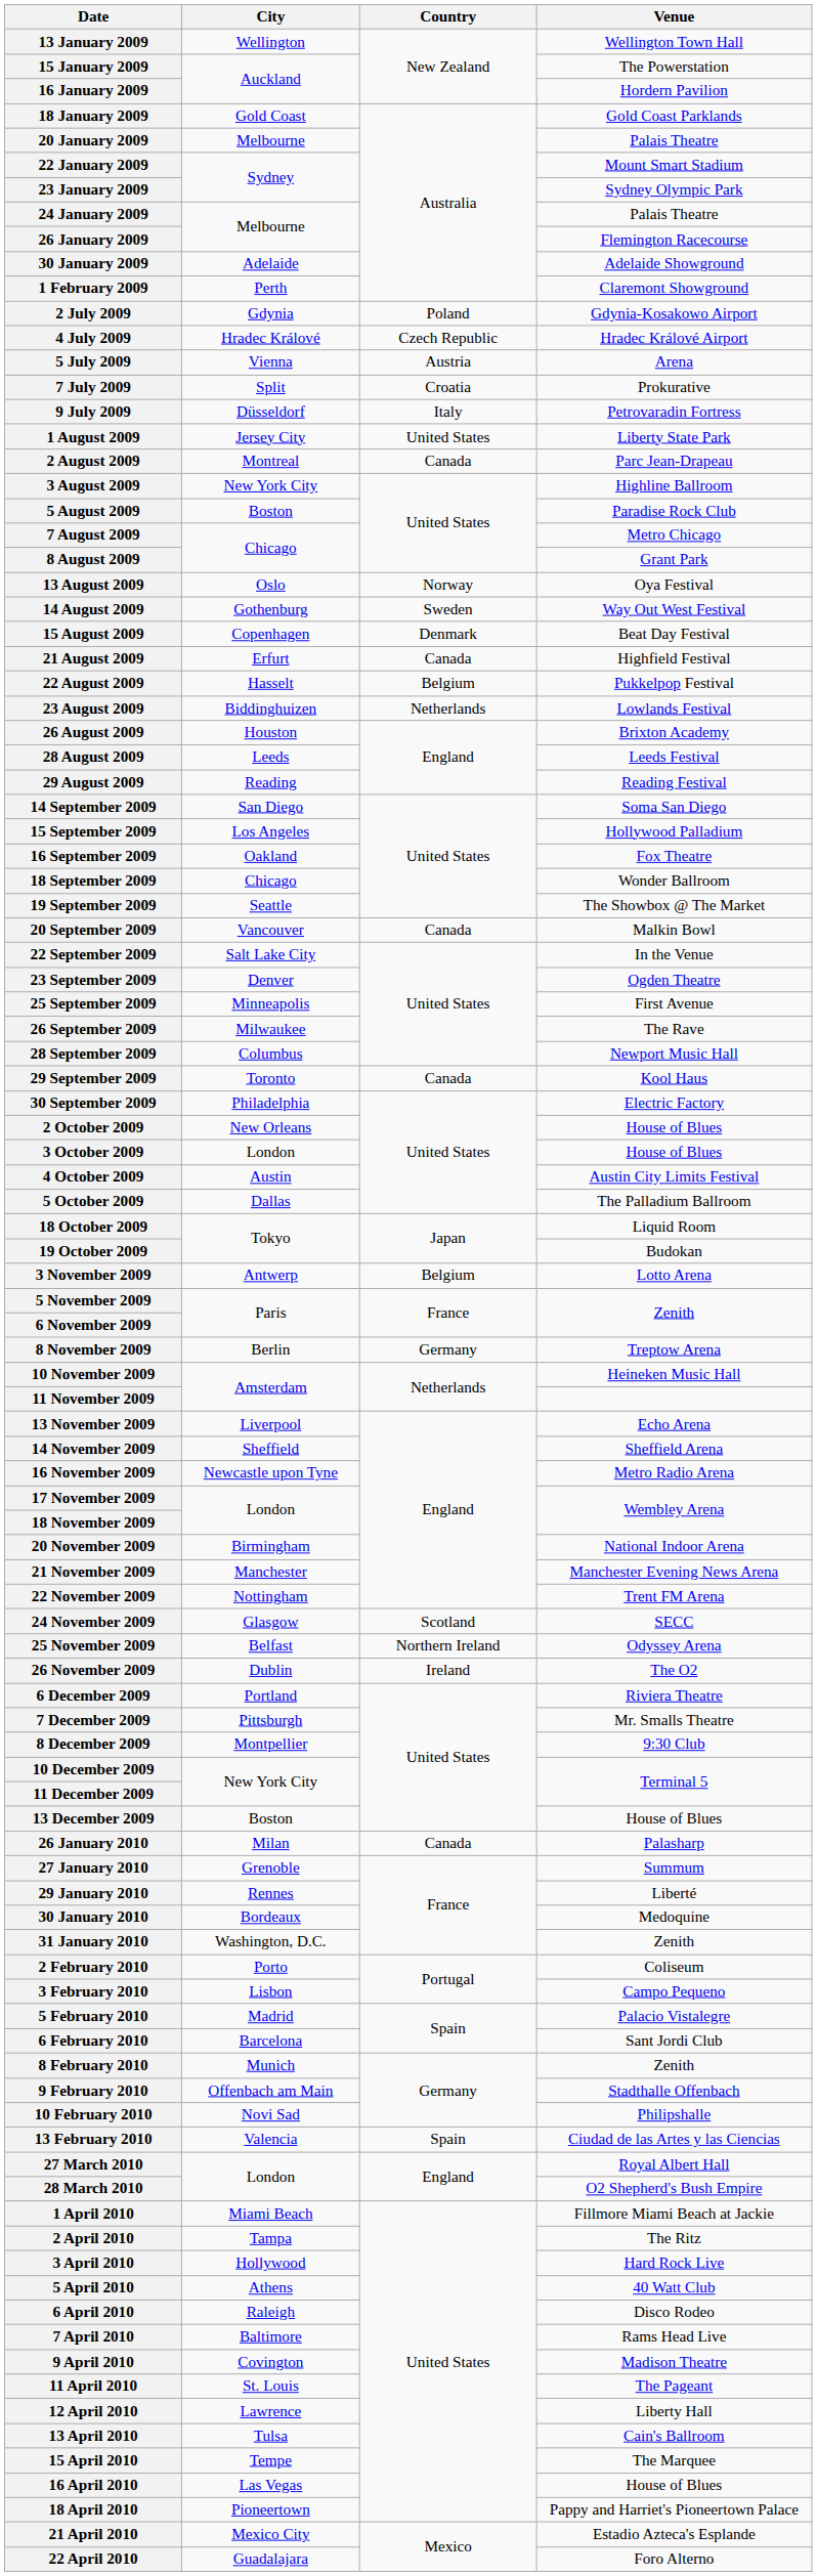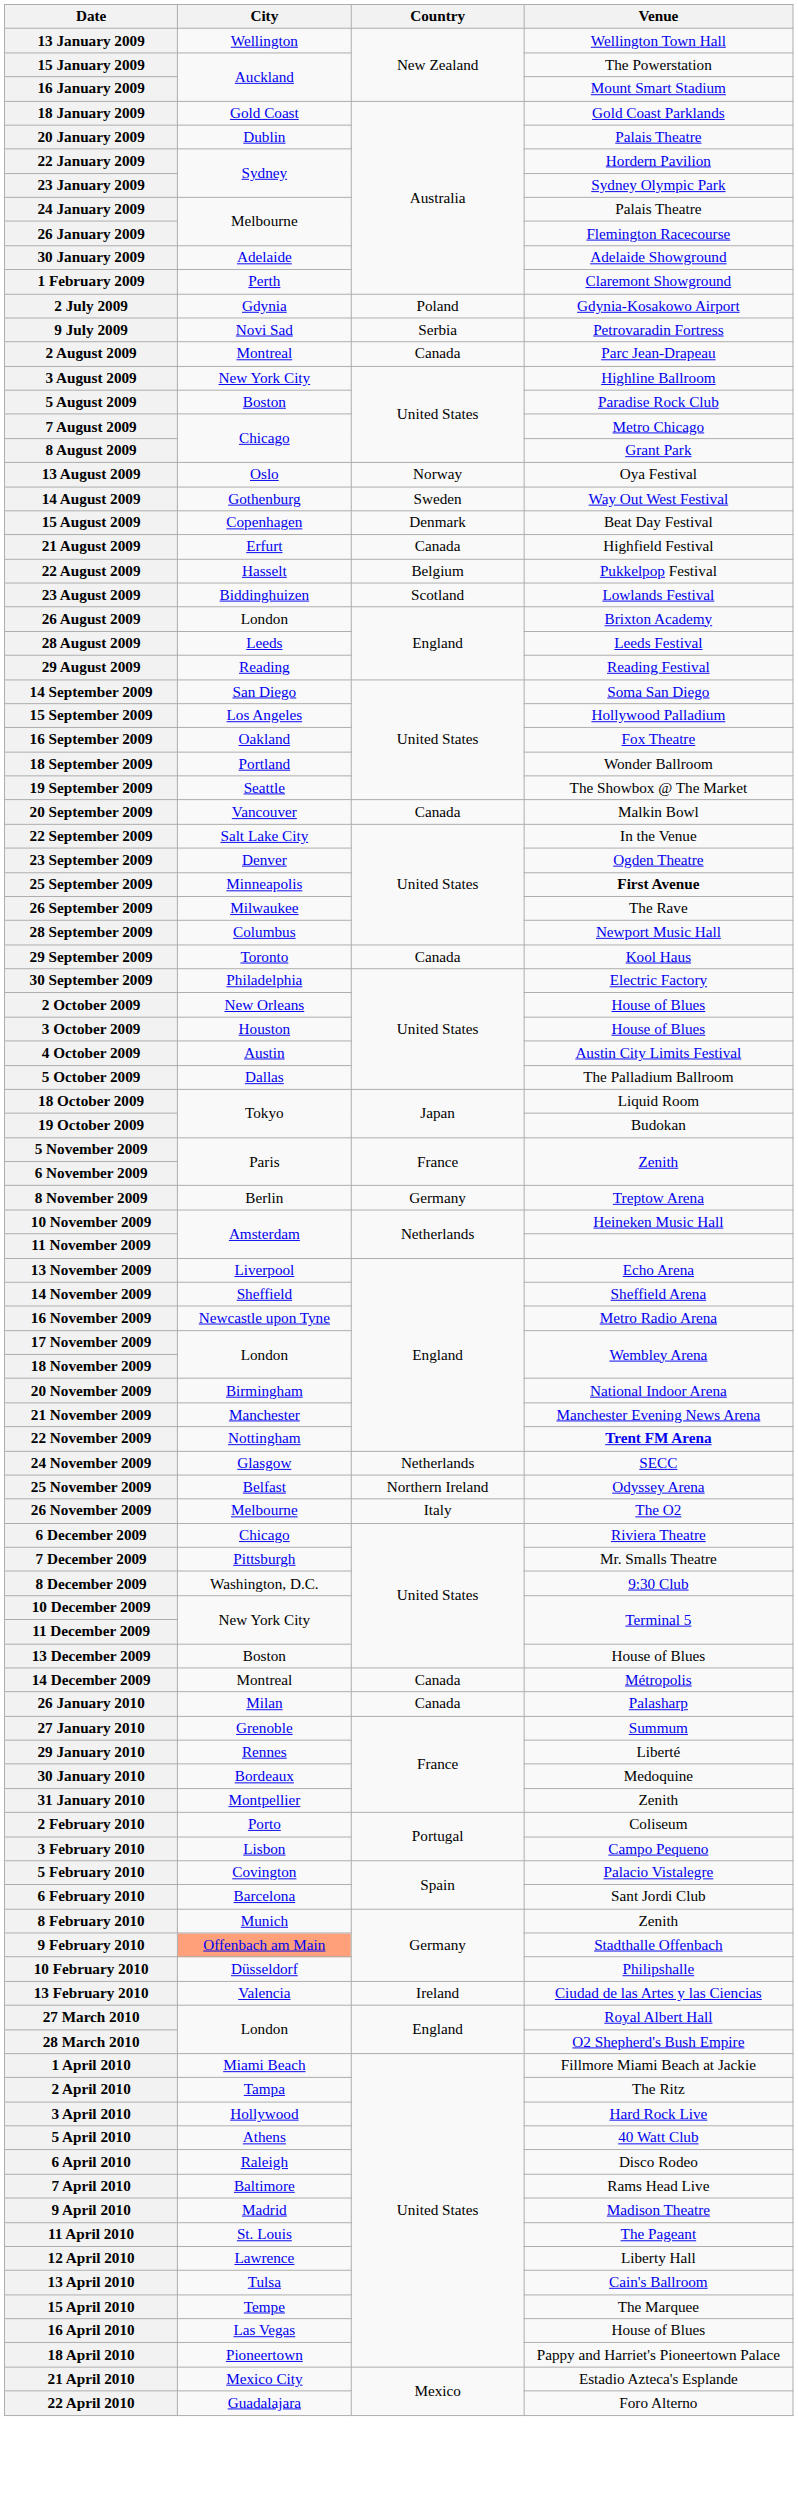 <table class="wikitable plainrowheaders" style="text-align:center;">
 <tr>
 <th scope="col" width="175">Date</th>
 <th scope="col" width="175">City</th>
 <th scope="col" width="175">Country</th>
 <th scope="col" width="275">Venue</th>
 </tr>
 <tr>
 <th scope="row">13 January 2009</th>
 <td><a href='#'>Wellington</a></td>
 <td rowspan="3">New Zealand</td>
 <td><a href='#'>Wellington Town Hall</a></td>
 </tr>
 <tr>
 <th scope="row">15 January 2009</th>
 <td rowspan="2"><a href='#'>Auckland</a></td>
 <td>The Powerstation</td>
 </tr>
 <tr>
 <th scope="row">16 January 2009</th>
-<td><a href='#'>Hordern Pavilion</a></td>
+<td><a href='#'>Mount Smart Stadium</a></td>
 </tr>
 <tr>
 <th scope="row">18 January 2009</th>
 <td><a href='#'>Gold Coast</a></td>
 <td rowspan="8">Australia</td>
 <td><a href='#'>Gold Coast Parklands</a></td>
 </tr>
 <tr>
 <th scope="row">20 January 2009</th>
-<td><a href='#'>Melbourne</a></td>
+<td><a href='#'>Dublin</a></td>
 <td><a href='#'>Palais Theatre</a></td>
 </tr>
 <tr>
 <th scope="row">22 January 2009</th>
 <td rowspan="2"><a href='#'>Sydney</a></td>
-<td><a href='#'>Mount Smart Stadium</a></td>
+<td><a href='#'>Hordern Pavilion</a></td>
 </tr>
 <tr>
 <th scope="row">23 January 2009</th>
 <td><a href='#'>Sydney Olympic Park</a></td>
 </tr>
 <tr>
 <th scope="row">24 January 2009</th>
 <td rowspan="2">Melbourne</td>
 <td>Palais Theatre</td>
 </tr>
 <tr>
 <th scope="row">26 January 2009</th>
 <td><a href='#'>Flemington Racecourse</a></td>
 </tr>
 <tr>
 <th scope="row">30 January 2009</th>
 <td><a href='#'>Adelaide</a></td>
 <td><a href='#'>Adelaide Showground</a></td>
 </tr>
 <tr>
 <th scope="row">1 February 2009</th>
 <td><a href='#'>Perth</a></td>
 <td><a href='#'>Claremont Showground</a></td>
 </tr>
 <tr>
 <th scope="row">2 July 2009</th>
 <td><a href='#'>Gdynia</a></td>
 <td>Poland</td>
 <td><a href='#'>Gdynia-Kosakowo Airport</a></td>
 </tr>
 <tr>
-<th scope="row">4 July 2009</th>
-<td><a href='#'>Hradec Králové</a></td>
-<td>Czech Republic</td>
-<td><a href='#'>Hradec Králové Airport</a></td>
-</tr>
-<tr>
-<th scope="row">5 July 2009</th>
-<td><a href='#'>Vienna</a></td>
-<td>Austria</td>
-<td><a href='#'>Arena</a></td>
-</tr>
-<tr>
-<th scope="row">7 July 2009</th>
-<td><a href='#'>Split</a></td>
-<td>Croatia</td>
-<td>Prokurative</td>
-</tr>
-<tr>
 <th scope="row">9 July 2009</th>
-<td><a href='#'>Düsseldorf</a></td>
-<td>Italy</td>
+<td><a href='#'>Novi Sad</a></td>
+<td>Serbia</td>
 <td><a href='#'>Petrovaradin Fortress</a></td>
-</tr>
-<tr>
-<th scope="row">1 August 2009</th>
-<td><a href='#'>Jersey City</a></td>
-<td>United States</td>
-<td><a href='#'>Liberty State Park</a></td>
 </tr>
 <tr>
 <th scope="row">2 August 2009</th>
 <td><a href='#'>Montreal</a></td>
 <td>Canada</td>
 <td><a href='#'>Parc Jean-Drapeau</a></td>
 </tr>
 <tr>
 <th scope="row">3 August 2009</th>
 <td><a href='#'>New York City</a></td>
 <td rowspan="4">United States</td>
 <td><a href='#'>Highline Ballroom</a></td>
 </tr>
 <tr>
 <th scope="row">5 August 2009</th>
 <td><a href='#'>Boston</a></td>
 <td><a href='#'>Paradise Rock Club</a></td>
 </tr>
 <tr>
 <th scope="row">7 August 2009</th>
 <td rowspan="2"><a href='#'>Chicago</a></td>
 <td><a href='#'>Metro Chicago</a></td>
 </tr>
 <tr>
 <th scope="row">8 August 2009</th>
 <td><a href='#'>Grant Park</a></td>
 </tr>
 <tr>
 <th scope="row">13 August 2009</th>
 <td><a href='#'>Oslo</a></td>
 <td>Norway</td>
 <td>Oya Festival</td>
 </tr>
 <tr>
 <th scope="row">14 August 2009</th>
 <td><a href='#'>Gothenburg</a></td>
 <td>Sweden</td>
 <td><a href='#'>Way Out West Festival</a></td>
 </tr>
 <tr>
 <th scope="row">15 August 2009</th>
 <td><a href='#'>Copenhagen</a></td>
 <td>Denmark</td>
 <td>Beat Day Festival</td>
 </tr>
 <tr>
 <th scope="row">21 August 2009</th>
 <td><a href='#'>Erfurt</a></td>
 <td>Canada</td>
 <td>Highfield Festival</td>
 </tr>
 <tr>
 <th scope="row">22 August 2009</th>
 <td><a href='#'>Hasselt</a></td>
 <td>Belgium</td>
 <td><a href='#'>Pukkelpop</a> Festival</td>
 </tr>
 <tr>
 <th scope="row">23 August 2009</th>
 <td><a href='#'>Biddinghuizen</a></td>
-<td>Netherlands</td>
+<td>Scotland</td>
 <td><a href='#'>Lowlands Festival</a></td>
 </tr>
 <tr>
 <th scope="row">26 August 2009</th>
-<td><a href='#'>Houston</a></td>
+<td>London</td>
 <td rowspan="3">England</td>
 <td><a href='#'>Brixton Academy</a></td>
 </tr>
 <tr>
 <th scope="row">28 August 2009</th>
 <td><a href='#'>Leeds</a></td>
 <td><a href='#'>Leeds Festival</a></td>
 </tr>
 <tr>
 <th scope="row">29 August 2009</th>
 <td><a href='#'>Reading</a></td>
 <td><a href='#'>Reading Festival</a></td>
 </tr>
 <tr>
 <th scope="row">14 September 2009</th>
 <td><a href='#'>San Diego</a></td>
 <td rowspan="5">United States</td>
 <td><a href='#'>Soma San Diego</a></td>
 </tr>
 <tr>
 <th scope="row">15 September 2009</th>
 <td><a href='#'>Los Angeles</a></td>
 <td><a href='#'>Hollywood Palladium</a></td>
 </tr>
 <tr>
 <th scope="row">16 September 2009</th>
 <td><a href='#'>Oakland</a></td>
 <td><a href='#'>Fox Theatre</a></td>
 </tr>
 <tr>
 <th scope="row">18 September 2009</th>
-<td><a href='#'>Chicago</a></td>
+<td><a href='#'>Portland</a></td>
 <td>Wonder Ballroom</td>
 </tr>
 <tr>
 <th scope="row">19 September 2009</th>
 <td><a href='#'>Seattle</a></td>
 <td>The Showbox @ The Market</td>
 </tr>
 <tr>
 <th scope="row">20 September 2009</th>
 <td><a href='#'>Vancouver</a></td>
 <td>Canada</td>
 <td>Malkin Bowl</td>
 </tr>
 <tr>
 <th scope="row">22 September 2009</th>
 <td><a href='#'>Salt Lake City</a></td>
 <td rowspan="5">United States</td>
 <td>In the Venue</td>
 </tr>
 <tr>
 <th scope="row">23 September 2009</th>
 <td><a href='#'>Denver</a></td>
 <td><a href='#'>Ogden Theatre</a></td>
 </tr>
 <tr>
 <th scope="row">25 September 2009</th>
 <td><a href='#'>Minneapolis</a></td>
-<td>First Avenue</td>
+<td><strong>First Avenue</strong></td>
 </tr>
 <tr>
 <th scope="row">26 September 2009</th>
 <td><a href='#'>Milwaukee</a></td>
 <td>The Rave</td>
 </tr>
 <tr>
 <th scope="row">28 September 2009</th>
 <td><a href='#'>Columbus</a></td>
 <td><a href='#'>Newport Music Hall</a></td>
 </tr>
 <tr>
 <th scope="row">29 September 2009</th>
 <td><a href='#'>Toronto</a></td>
 <td>Canada</td>
 <td><a href='#'>Kool Haus</a></td>
 </tr>
 <tr>
 <th scope="row">30 September 2009</th>
 <td><a href='#'>Philadelphia</a></td>
 <td rowspan="5">United States</td>
 <td><a href='#'>Electric Factory</a></td>
 </tr>
 <tr>
 <th scope="row">2 October 2009</th>
 <td><a href='#'>New Orleans</a></td>
 <td><a href='#'>House of Blues</a></td>
 </tr>
 <tr>
 <th scope="row">3 October 2009</th>
-<td>London</td>
+<td><a href='#'>Houston</a></td>
 <td><a href='#'>House of Blues</a></td>
 </tr>
 <tr>
 <th scope="row">4 October 2009</th>
 <td><a href='#'>Austin</a></td>
 <td><a href='#'>Austin City Limits Festival</a></td>
 </tr>
 <tr>
 <th scope="row">5 October 2009</th>
 <td><a href='#'>Dallas</a></td>
 <td>The Palladium Ballroom</td>
 </tr>
 <tr>
 <th scope="row">18 October 2009</th>
 <td rowspan="2">Tokyo</td>
 <td rowspan="2">Japan</td>
 <td>Liquid Room</td>
 </tr>
 <tr>
 <th scope="row">19 October 2009</th>
 <td>Budokan</td>
-</tr>
-<tr>
-<th scope="row">3 November 2009</th>
-<td><a href='#'>Antwerp</a></td>
-<td>Belgium</td>
-<td><a href='#'>Lotto Arena</a></td>
 </tr>
 <tr>
 <th scope="row">5 November 2009</th>
 <td rowspan="2">Paris</td>
 <td rowspan="2">France</td>
 <td rowspan="2"><a href='#'>Zenith</a></td>
 </tr>
 <tr>
 <th scope="row">6 November 2009</th>
 </tr>
 <tr>
 <th scope="row">8 November 2009</th>
 <td>Berlin</td>
 <td>Germany</td>
 <td><a href='#'>Treptow Arena</a></td>
 </tr>
 <tr>
 <th scope="row">10 November 2009</th>
 <td rowspan="2"><a href='#'>Amsterdam</a></td>
 <td rowspan="2">Netherlands</td>
 <td><a href='#'>Heineken Music Hall</a></td>
 </tr>
 <tr>
 <th scope="row">11 November 2009</th>
 </tr>
 <tr>
 <th scope="row">13 November 2009</th>
 <td><a href='#'>Liverpool</a></td>
 <td rowspan="8">England</td>
 <td><a href='#'>Echo Arena</a></td>
 </tr>
 <tr>
 <th scope="row">14 November 2009</th>
 <td><a href='#'>Sheffield</a></td>
 <td><a href='#'>Sheffield Arena</a></td>
 </tr>
 <tr>
 <th scope="row">16 November 2009</th>
 <td><a href='#'>Newcastle upon Tyne</a></td>
 <td><a href='#'>Metro Radio Arena</a></td>
 </tr>
 <tr>
 <th scope="row">17 November 2009</th>
 <td rowspan="2">London</td>
 <td rowspan="2"><a href='#'>Wembley Arena</a></td>
 </tr>
 <tr>
 <th scope="row">18 November 2009</th>
 </tr>
 <tr>
 <th scope="row">20 November 2009</th>
 <td><a href='#'>Birmingham</a></td>
 <td><a href='#'>National Indoor Arena</a></td>
 </tr>
 <tr>
 <th scope="row">21 November 2009</th>
 <td><a href='#'>Manchester</a></td>
 <td><a href='#'>Manchester Evening News Arena</a></td>
 </tr>
 <tr>
 <th scope="row">22 November 2009</th>
 <td><a href='#'>Nottingham</a></td>
-<td><a href='#'>Trent FM Arena</a></td>
+<td><strong><a href='#'>Trent FM Arena</a></strong></td>
 </tr>
 <tr>
 <th scope="row">24 November 2009</th>
 <td><a href='#'>Glasgow</a></td>
-<td>Scotland</td>
+<td>Netherlands</td>
 <td><a href='#'>SECC</a></td>
 </tr>
 <tr>
 <th scope="row">25 November 2009</th>
 <td><a href='#'>Belfast</a></td>
 <td>Northern Ireland</td>
 <td><a href='#'>Odyssey Arena</a></td>
 </tr>
 <tr>
 <th scope="row">26 November 2009</th>
-<td><a href='#'>Dublin</a></td>
-<td>Ireland</td>
+<td><a href='#'>Melbourne</a></td>
+<td>Italy</td>
 <td><a href='#'>The O2</a></td>
 </tr>
 <tr>
 <th scope="row">6 December 2009</th>
-<td><a href='#'>Portland</a></td>
+<td><a href='#'>Chicago</a></td>
 <td rowspan="6">United States</td>
 <td><a href='#'>Riviera Theatre</a></td>
 </tr>
 <tr>
 <th scope="row">7 December 2009</th>
 <td><a href='#'>Pittsburgh</a></td>
 <td>Mr. Smalls Theatre</td>
 </tr>
 <tr>
 <th scope="row">8 December 2009</th>
-<td><a href='#'>Montpellier</a></td>
+<td>Washington, D.C.</td>
 <td><a href='#'>9:30 Club</a></td>
 </tr>
 <tr>
 <th scope="row">10 December 2009</th>
 <td rowspan="2">New York City</td>
 <td rowspan="2"><a href='#'>Terminal 5</a></td>
 </tr>
 <tr>
 <th scope="row">11 December 2009</th>
 </tr>
 <tr>
 <th scope="row">13 December 2009</th>
 <td>Boston</td>
 <td>House of Blues</td>
+</tr>
+<tr>
+<th scope="row">14 December 2009</th>
+<td>Montreal</td>
+<td>Canada</td>
+<td><a href='#'>Métropolis</a></td>
 </tr>
 <tr>
 <th scope="row">26 January 2010</th>
 <td><a href='#'>Milan</a></td>
 <td>Canada</td>
 <td><a href='#'>Palasharp</a></td>
 </tr>
 <tr>
 <th scope="row">27 January 2010</th>
 <td><a href='#'>Grenoble</a></td>
 <td rowspan="4">France</td>
 <td><a href='#'>Summum</a></td>
 </tr>
 <tr>
 <th scope="row">29 January 2010</th>
 <td><a href='#'>Rennes</a></td>
 <td>Liberté</td>
 </tr>
 <tr>
 <th scope="row">30 January 2010</th>
 <td><a href='#'>Bordeaux</a></td>
 <td>Medoquine</td>
 </tr>
 <tr>
 <th scope="row">31 January 2010</th>
-<td>Washington, D.C.</td>
+<td><a href='#'>Montpellier</a></td>
 <td>Zenith</td>
 </tr>
 <tr>
 <th scope="row">2 February 2010</th>
 <td><a href='#'>Porto</a></td>
 <td rowspan="2">Portugal</td>
 <td>Coliseum</td>
 </tr>
 <tr>
 <th scope="row">3 February 2010</th>
 <td><a href='#'>Lisbon</a></td>
 <td><a href='#'>Campo Pequeno</a></td>
 </tr>
 <tr>
 <th scope="row">5 February 2010</th>
-<td><a href='#'>Madrid</a></td>
+<td><a href='#'>Covington</a></td>
 <td rowspan="2">Spain</td>
 <td><a href='#'>Palacio Vistalegre</a></td>
 </tr>
 <tr>
 <th scope="row">6 February 2010</th>
 <td><a href='#'>Barcelona</a></td>
 <td>Sant Jordi Club</td>
 </tr>
 <tr>
 <th scope="row">8 February 2010</th>
 <td><a href='#'>Munich</a></td>
 <td rowspan="3">Germany</td>
 <td>Zenith</td>
 </tr>
 <tr>
 <th scope="row">9 February 2010</th>
-<td><a href='#'>Offenbach am Main</a></td>
+<td style="background: lightsalmon;"><a href='#'>Offenbach am Main</a></td>
 <td><a href='#'>Stadthalle Offenbach</a></td>
 </tr>
 <tr>
 <th scope="row">10 February 2010</th>
-<td><a href='#'>Novi Sad</a></td>
+<td><a href='#'>Düsseldorf</a></td>
 <td><a href='#'>Philipshalle</a></td>
 </tr>
 <tr>
 <th scope="row">13 February 2010</th>
 <td><a href='#'>Valencia</a></td>
-<td>Spain</td>
+<td>Ireland</td>
 <td><a href='#'>Ciudad de las Artes y las Ciencias</a></td>
 </tr>
 <tr>
 <th scope="row">27 March 2010</th>
 <td rowspan="2">London</td>
 <td rowspan="2">England</td>
 <td><a href='#'>Royal Albert Hall</a></td>
 </tr>
 <tr>
 <th scope="row">28 March 2010</th>
 <td><a href='#'>O2 Shepherd's Bush Empire</a></td>
 </tr>
 <tr>
 <th scope="row">1 April 2010</th>
 <td><a href='#'>Miami Beach</a></td>
 <td rowspan="13">United States</td>
 <td>Fillmore Miami Beach at Jackie</td>
 </tr>
 <tr>
 <th scope="row">2 April 2010</th>
 <td><a href='#'>Tampa</a></td>
 <td>The Ritz</td>
 </tr>
 <tr>
 <th scope="row">3 April 2010</th>
 <td><a href='#'>Hollywood</a></td>
 <td><a href='#'>Hard Rock Live</a></td>
 </tr>
 <tr>
 <th scope="row">5 April 2010</th>
 <td><a href='#'>Athens</a></td>
 <td><a href='#'>40 Watt Club</a></td>
 </tr>
 <tr>
 <th scope="row">6 April 2010</th>
 <td><a href='#'>Raleigh</a></td>
 <td>Disco Rodeo</td>
 </tr>
 <tr>
 <th scope="row">7 April 2010</th>
 <td><a href='#'>Baltimore</a></td>
 <td>Rams Head Live</td>
 </tr>
 <tr>
 <th scope="row">9 April 2010</th>
-<td><a href='#'>Covington</a></td>
+<td><a href='#'>Madrid</a></td>
 <td><a href='#'>Madison Theatre</a></td>
 </tr>
 <tr>
 <th scope="row">11 April 2010</th>
 <td><a href='#'>St. Louis</a></td>
 <td><a href='#'>The Pageant</a></td>
 </tr>
 <tr>
 <th scope="row">12 April 2010</th>
 <td><a href='#'>Lawrence</a></td>
 <td>Liberty Hall</td>
 </tr>
 <tr>
 <th scope="row">13 April 2010</th>
 <td><a href='#'>Tulsa</a></td>
 <td><a href='#'>Cain's Ballroom</a></td>
 </tr>
 <tr>
 <th scope="row">15 April 2010</th>
 <td><a href='#'>Tempe</a></td>
 <td>The Marquee</td>
 </tr>
 <tr>
 <th scope="row">16 April 2010</th>
 <td><a href='#'>Las Vegas</a></td>
 <td>House of Blues</td>
 </tr>
 <tr>
 <th scope="row">18 April 2010</th>
 <td><a href='#'>Pioneertown</a></td>
 <td>Pappy and Harriet's Pioneertown Palace</td>
 </tr>
 <tr>
 <th scope="row">21 April 2010</th>
 <td><a href='#'>Mexico City</a></td>
 <td rowspan="2">Mexico</td>
 <td>Estadio Azteca's Esplande</td>
 </tr>
 <tr>
 <th scope="row">22 April 2010</th>
 <td><a href='#'>Guadalajara</a></td>
 <td>Foro Alterno</td>
 </tr>
 </table>
